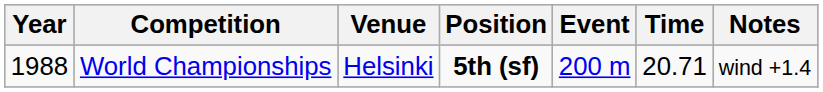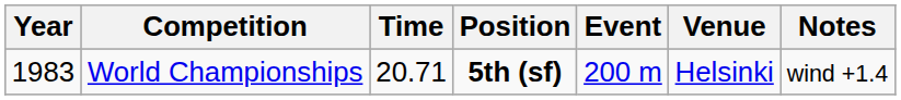 <table class=wikitable style=text-align:center>
 <tr>
 <th>Year</th>
 <th>Competition</th>
-<th>Venue</th>
+<th>Time</th>
 <th>Position</th>
 <th>Event</th>
-<th>Time</th>
+<th>Venue</th>
 <th>Notes</th>
 </tr>
 <tr>
-<td>1988</td>
+<td>1983</td>
 <td><a href='#'>World Championships</a></td>
-<td> <a href='#'>Helsinki</a></td>
+<td>20.71</td>
 <td><strong>5th (sf)</strong></td>
 <td><a href='#'>200 m</a></td>
-<td>20.71</td>
+<td> <a href='#'>Helsinki</a></td>
 <td><small>wind +1.4</small></td>
 </tr>
 </table>
